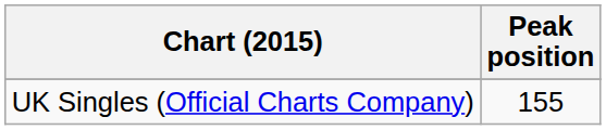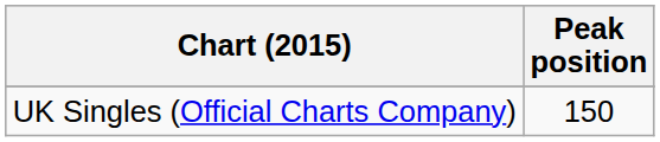 <table class="wikitable sortable">
 <tr>
 <th>Chart (2015)</th>
 <th>Peak<br>position</th>
 </tr>
 <tr>
 </tr>
 <tr>
 <td>UK Singles (<a href='#'>Official Charts Company</a>)</td>
-<td style="text-align:center;">155</td>
+<td style="text-align:center;">150</td>
 </tr>
 </table>
